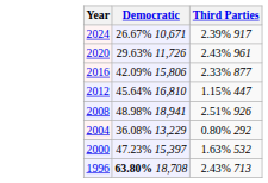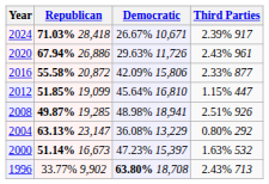 <table class="wikitable" style="float:right; font-size:95%;">
 <tr bgcolor=lightgrey>
 <th>Year</th>
+<th><a href='#'>Republican</a></th>
 <th><a href='#'>Democratic</a></th>
 <th><a href='#'>Third Parties</a></th>
 </tr>
 <tr>
 <td align="center" bgcolor="#fff3f3"><a href='#'>2024</a></td>
+<td align="center" bgcolor="#fff3f3"><strong>71.03%</strong> <em>28,418</em></td>
 <td align="center" bgcolor="#f0f0ff">26.67% <em>10,671</em></td>
 <td align="center">2.39% <em>917</em></td>
 </tr>
 <tr>
 <td align="center" bgcolor="#fff3f3"><a href='#'>2020</a></td>
+<td align="center" bgcolor="#fff3f3"><strong>67.94%</strong> <em>26,886</em></td>
 <td align="center" bgcolor="#f0f0ff">29.63% <em>11,726</em></td>
 <td align="center">2.43% <em>961</em></td>
 </tr>
 <tr>
 <td align="center" bgcolor="#fff3f3"><a href='#'>2016</a></td>
+<td align="center" bgcolor="#fff3f3"><strong>55.58%</strong> <em>20,872</em></td>
 <td align="center" bgcolor="#f0f0ff">42.09% <em>15,806</em></td>
 <td align="center">2.33% <em>877</em></td>
 </tr>
 <tr>
 <td align="center" bgcolor="#f0f0ff"><a href='#'>2012</a></td>
+<td align="center" bgcolor="#fff3f3"><strong>51.85%</strong> <em>19,099</em></td>
 <td align="center" bgcolor="#f0f0ff">45.64% <em>16,810</em></td>
 <td align="center">1.15% <em>447</em></td>
 </tr>
 <tr>
 <td align="center" bgcolor="#f0f0ff"><a href='#'>2008</a></td>
+<td align="center" bgcolor="#fff3f3"><strong>49.87%</strong> <em>19,285</em></td>
 <td align="center" bgcolor="#f0f0ff">48.98% <em>18,941</em></td>
 <td align="center">2.51% <em>926</em></td>
 </tr>
 <tr>
 <td align="center" bgcolor="#fff3f3"><a href='#'>2004</a></td>
+<td align="center" bgcolor="#fff3f3"><strong>63.13%</strong> <em>23,147</em></td>
 <td align="center" bgcolor="#f0f0ff">36.08% <em>13,229</em></td>
 <td align="center">0.80% <em>292</em></td>
 </tr>
 <tr>
 <td align="center" bgcolor="#f0f0ff"><a href='#'>2000</a></td>
+<td align="center" bgcolor="#fff3f3"><strong>51.14%</strong> <em>16,673</em></td>
 <td align="center" bgcolor="#f0f0ff">47.23% <em>15,397</em></td>
 <td align="center">1.63% <em>532</em></td>
 </tr>
 <tr>
 <td align="center" bgcolor="#f0f0ff"><a href='#'>1996</a></td>
+<td align="center" bgcolor="#fff3f3">33.77% <em>9,902</em></td>
 <td align="center" bgcolor="#f0f0ff"><strong>63.80%</strong> <em>18,708</em></td>
 <td align="center">2.43% <em>713</em></td>
 </tr>
 </table>
